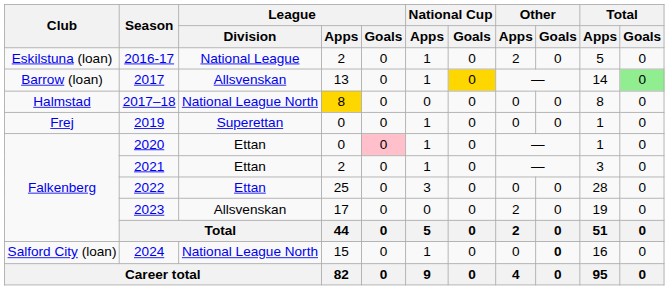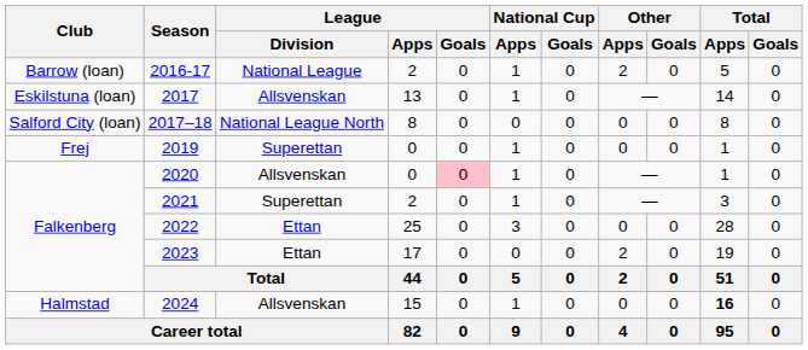 <table class="wikitable" style="text-align: center;">
 <tr>
 <th rowspan="2">Club</th>
 <th rowspan="2">Season</th>
 <th colspan="3">League</th>
 <th colspan="2">National Cup</th>
 <th colspan="2">Other</th>
 <th colspan="2">Total</th>
 </tr>
 <tr>
 <th>Division</th>
 <th>Apps</th>
 <th>Goals</th>
 <th>Apps</th>
 <th>Goals</th>
 <th>Apps</th>
 <th>Goals</th>
 <th>Apps</th>
 <th>Goals</th>
 </tr>
 <tr>
-<td><a href='#'>Eskilstuna</a> (loan)</td>
+<td><a href='#'>Barrow</a> (loan)</td>
 <td><a href='#'>2016-17</a></td>
 <td><a href='#'>National League</a></td>
 <td>2</td>
 <td>0</td>
 <td>1</td>
 <td>0</td>
 <td>2</td>
 <td>0</td>
 <td>5</td>
 <td>0</td>
 </tr>
 <tr>
-<td><a href='#'>Barrow</a> (loan)</td>
+<td><a href='#'>Eskilstuna</a> (loan)</td>
 <td><a href='#'>2017</a></td>
 <td><a href='#'>Allsvenskan</a></td>
 <td>13</td>
 <td>0</td>
 <td>1</td>
-<td style="background: gold;">0</td>
+<td>0</td>
 <td colspan="2">—</td>
 <td>14</td>
-<td style="background: lightgreen;">0</td>
+<td>0</td>
 </tr>
 <tr>
-<td><a href='#'>Halmstad</a></td>
+<td><a href='#'>Salford City</a> (loan)</td>
 <td><a href='#'>2017–18</a></td>
 <td><a href='#'>National League North</a></td>
-<td style="background: gold;">8</td>
+<td>8</td>
 <td>0</td>
 <td>0</td>
 <td>0</td>
 <td>0</td>
 <td>0</td>
 <td>8</td>
 <td>0</td>
 </tr>
 <tr>
 <td><a href='#'>Frej</a></td>
 <td><a href='#'>2019</a></td>
 <td><a href='#'>Superettan</a></td>
 <td>0</td>
 <td>0</td>
 <td>1</td>
 <td>0</td>
 <td>0</td>
 <td>0</td>
 <td>1</td>
 <td>0</td>
 </tr>
 <tr>
 <td rowspan="5"><a href='#'>Falkenberg</a></td>
 <td><a href='#'>2020</a></td>
-<td>Ettan</td>
+<td>Allsvenskan</td>
 <td>0</td>
 <td style="background: pink;">0</td>
 <td>1</td>
 <td>0</td>
 <td colspan="2">—</td>
 <td>1</td>
 <td>0</td>
 </tr>
 <tr>
 <td><a href='#'>2021</a></td>
-<td>Ettan</td>
+<td>Superettan</td>
 <td>2</td>
 <td>0</td>
 <td>1</td>
 <td>0</td>
 <td colspan="2">—</td>
 <td>3</td>
 <td>0</td>
 </tr>
 <tr>
 <td><a href='#'>2022</a></td>
 <td><a href='#'>Ettan</a></td>
 <td>25</td>
 <td>0</td>
 <td>3</td>
 <td>0</td>
 <td>0</td>
 <td>0</td>
 <td>28</td>
 <td>0</td>
 </tr>
 <tr>
 <td><a href='#'>2023</a></td>
-<td>Allsvenskan</td>
+<td>Ettan</td>
 <td>17</td>
 <td>0</td>
 <td>0</td>
 <td>0</td>
 <td>2</td>
 <td>0</td>
 <td>19</td>
 <td>0</td>
 </tr>
 <tr>
 <th colspan="2">Total</th>
 <th>44</th>
 <th>0</th>
 <th>5</th>
 <th>0</th>
 <th>2</th>
 <th>0</th>
 <th>51</th>
 <th>0</th>
 </tr>
 <tr>
-<td><a href='#'>Salford City</a> (loan)</td>
+<td><a href='#'>Halmstad</a></td>
 <td><a href='#'>2024</a></td>
-<td><a href='#'>National League North</a></td>
+<td>Allsvenskan</td>
 <td>15</td>
 <td>0</td>
 <td>1</td>
 <td>0</td>
 <td>0</td>
-<td><strong>0</strong></td>
-<td>16</td>
+<td>0</td>
+<td><strong>16</strong></td>
 <td>0</td>
 </tr>
 <tr>
 <th colspan="3">Career total</th>
 <th>82</th>
 <th>0</th>
 <th>9</th>
 <th>0</th>
 <th>4</th>
 <th>0</th>
 <th>95</th>
 <th>0</th>
 </tr>
 </table>
